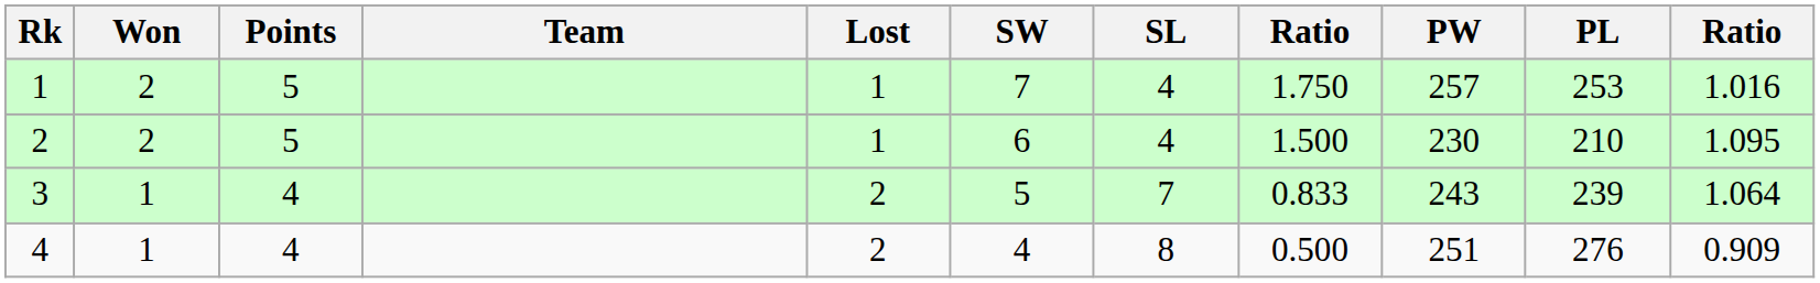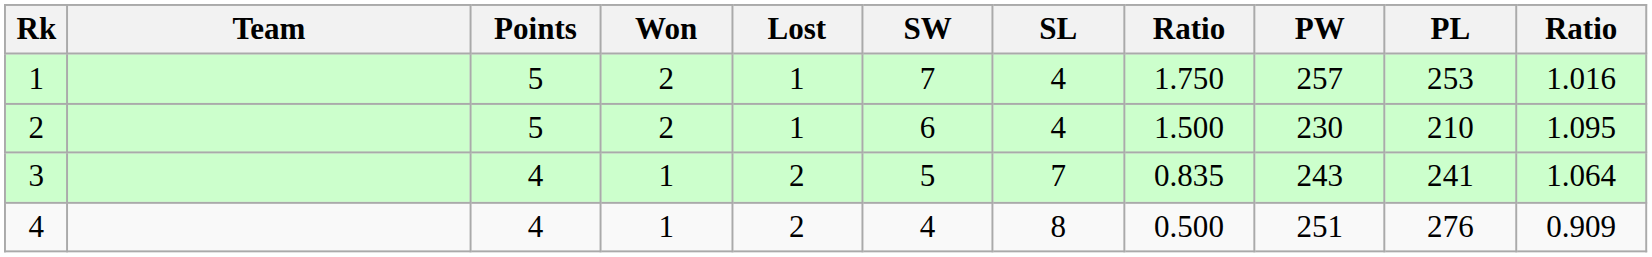 <table class=wikitable style=text-align:center>
 <tr style="background: #DCDCDC">
 <th width=25>Rk</th>
+<th width=200>Team</th>
+<th width=60>Points</th>
 <th width=60>Won</th>
-<th width=60>Points</th>
-<th width=200>Team</th>
 <th width=60>Lost</th>
 <th width=60>SW</th>
 <th width=60>SL</th>
 <th width=60>Ratio</th>
 <th width=60>PW</th>
 <th width=60>PL</th>
 <th width=60>Ratio</th>
 </tr>
 <tr style="background: #CCFFCC">
 <td>1</td>
+<td align=left></td>
+<td>5</td>
 <td>2</td>
-<td>5</td>
-<td align=left></td>
 <td>1</td>
 <td>7</td>
 <td>4</td>
 <td>1.750</td>
 <td>257</td>
 <td>253</td>
 <td>1.016</td>
 </tr>
 <tr style="background: #CCFFCC">
 <td>2</td>
+<td align=left></td>
+<td>5</td>
 <td>2</td>
-<td>5</td>
-<td align=left></td>
 <td>1</td>
 <td>6</td>
 <td>4</td>
 <td>1.500</td>
 <td>230</td>
 <td>210</td>
 <td>1.095</td>
 </tr>
 <tr style="background: #CCFFCC">
 <td>3</td>
+<td align=left></td>
+<td>4</td>
 <td>1</td>
-<td>4</td>
-<td align=left></td>
 <td>2</td>
 <td>5</td>
 <td>7</td>
-<td>0.833</td>
+<td>0.835</td>
 <td>243</td>
-<td>239</td>
+<td>241</td>
 <td>1.064</td>
 </tr>
 <tr>
 <td>4</td>
+<td align=left></td>
+<td>4</td>
 <td>1</td>
-<td>4</td>
-<td align=left></td>
 <td>2</td>
 <td>4</td>
 <td>8</td>
 <td>0.500</td>
 <td>251</td>
 <td>276</td>
 <td>0.909</td>
 </tr>
 </table>
